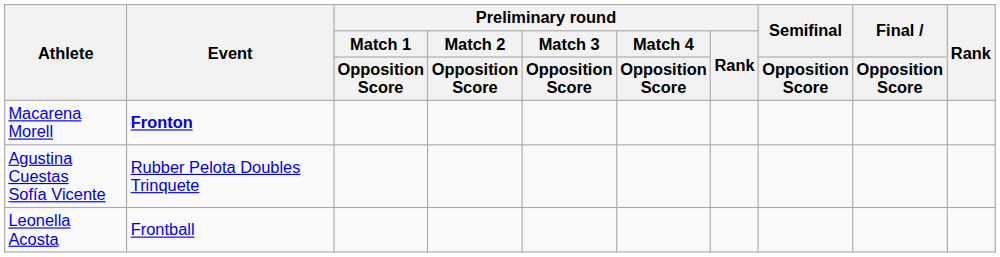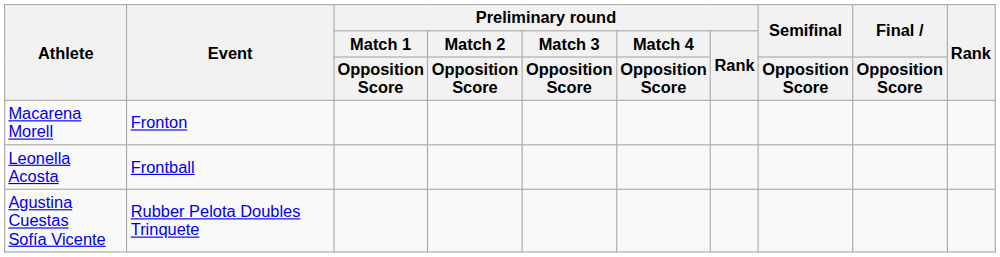 <table class="wikitable" border="1" style="font-size:90%">
 <tr>
 <th rowspan=3>Athlete</th>
 <th rowspan=3>Event</th>
 <th colspan=5>Preliminary round</th>
 <th rowspan=2>Semifinal</th>
 <th rowspan=2>Final / </th>
 <th rowspan=3>Rank</th>
 </tr>
 <tr>
 <th>Match 1</th>
 <th>Match 2</th>
 <th>Match 3</th>
 <th>Match 4</th>
 <th rowspan=2>Rank</th>
 </tr>
 <tr>
 <th>Opposition<br>Score</th>
 <th>Opposition<br>Score</th>
 <th>Opposition<br>Score</th>
 <th>Opposition<br>Score</th>
 <th>Opposition<br>Score</th>
 <th>Opposition<br>Score</th>
 </tr>
 <tr align=center>
 <td align=left><a href='#'>Macarena Morell</a></td>
-<td align=left><strong><a href='#'>Fronton</a></strong></td>
+<td align=left><a href='#'>Fronton</a></td>
+<td></td>
+<td></td>
+<td></td>
+<td></td>
+<td></td>
+<td></td>
+<td></td>
+<td></td>
+</tr>
+<tr align=center>
+<td align=left><a href='#'>Leonella Acosta</a></td>
+<td align=left><a href='#'>Frontball</a></td>
 <td></td>
 <td></td>
 <td></td>
 <td></td>
 <td></td>
 <td></td>
 <td></td>
 <td></td>
 </tr>
 <tr align=center>
 <td align=left><a href='#'>Agustina Cuestas</a><br><a href='#'>Sofía Vicente</a></td>
 <td align=left><a href='#'>Rubber Pelota Doubles Trinquete</a></td>
 <td></td>
 <td></td>
 <td></td>
 <td></td>
 <td></td>
 <td></td>
 <td></td>
 <td></td>
 </tr>
-<tr align=center>
-<td align=left><a href='#'>Leonella Acosta</a></td>
-<td align=left><a href='#'>Frontball</a></td>
-<td></td>
-<td></td>
-<td></td>
-<td></td>
-<td></td>
-<td></td>
-<td></td>
-<td></td>
-</tr>
 </table>
